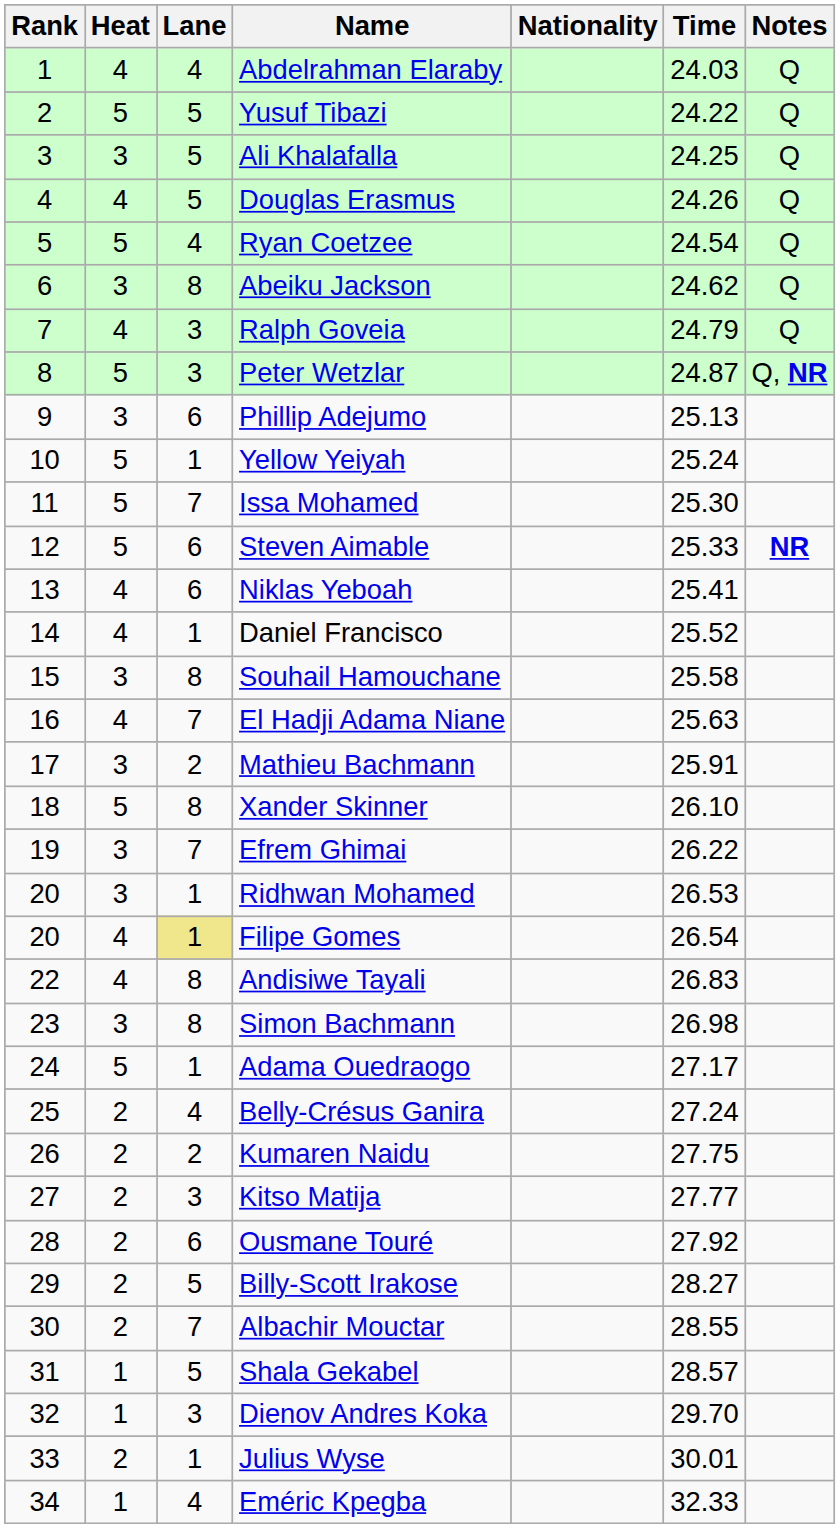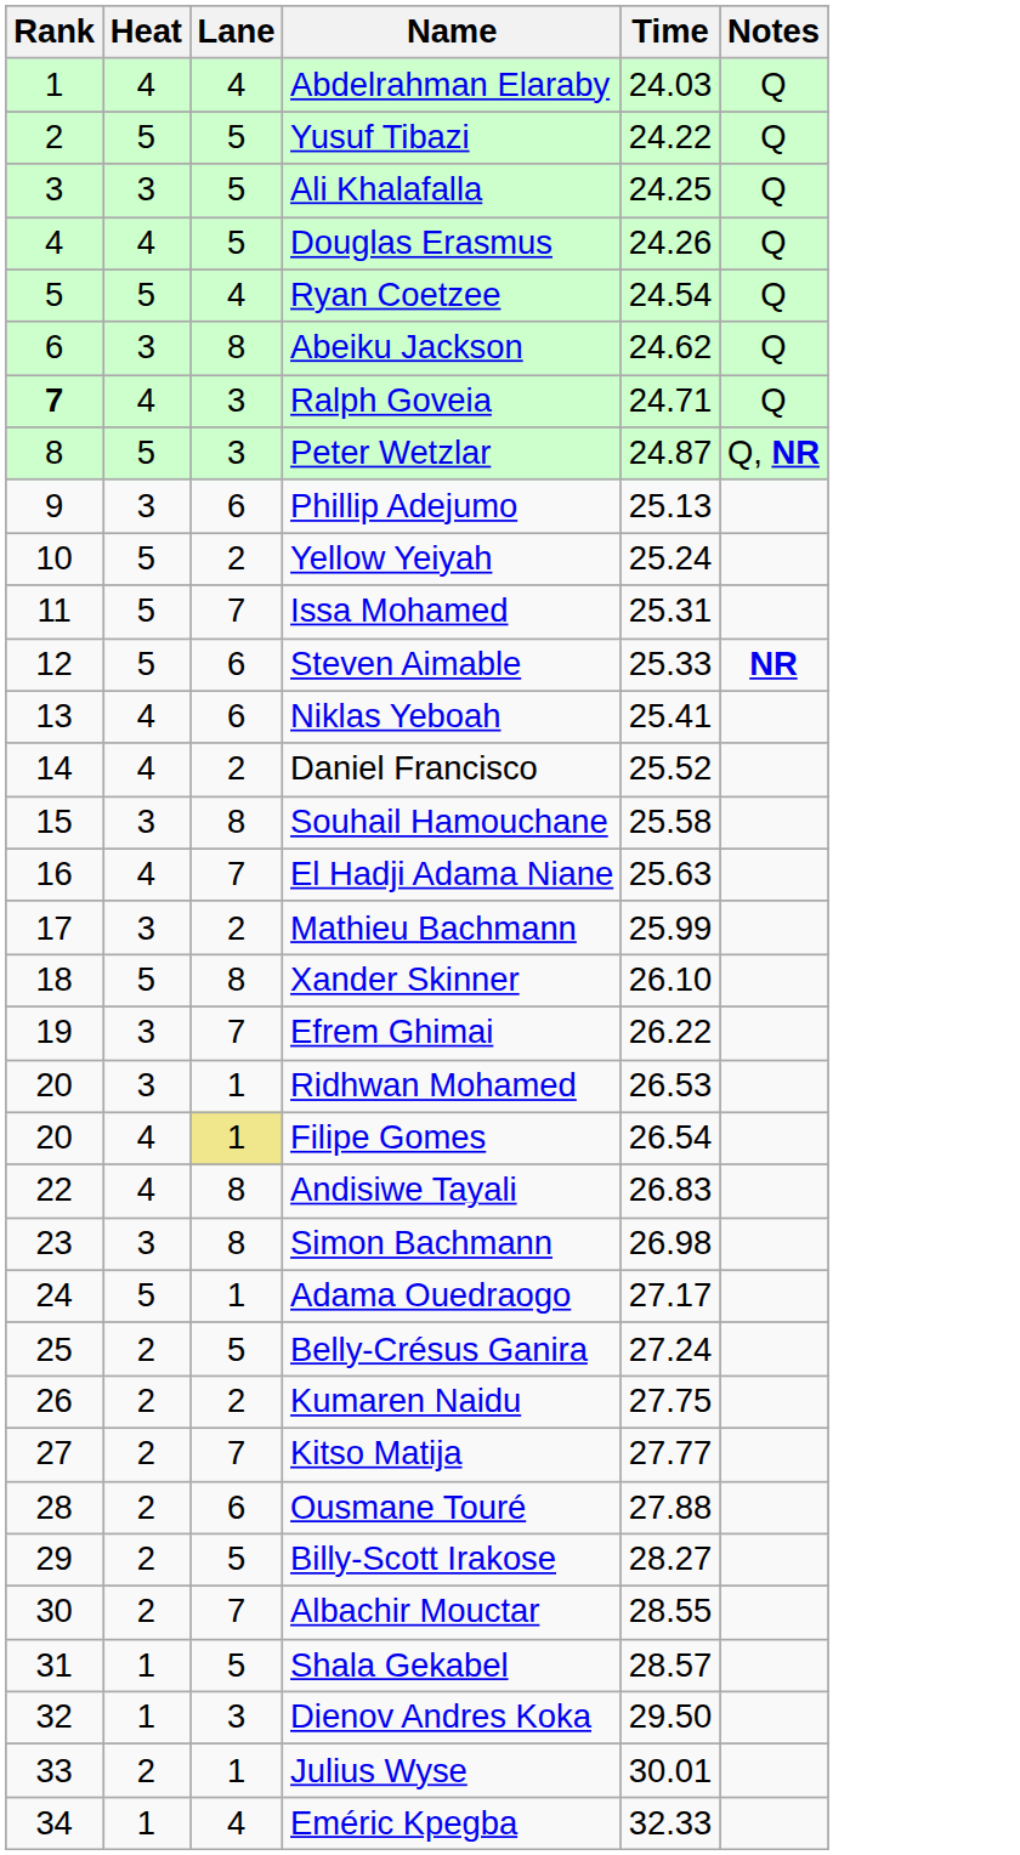 <table class="wikitable sortable" style="text-align:center">
 <tr>
 <th>Rank</th>
 <th>Heat</th>
 <th>Lane</th>
 <th>Name</th>
-<th>Nationality</th>
 <th>Time</th>
 <th>Notes</th>
 </tr>
 <tr bgcolor=ccffcc>
 <td>1</td>
 <td>4</td>
 <td>4</td>
 <td align=left><a href='#'>Abdelrahman Elaraby</a></td>
-<td align=left></td>
 <td>24.03</td>
 <td>Q</td>
 </tr>
 <tr bgcolor=ccffcc>
 <td>2</td>
 <td>5</td>
 <td>5</td>
 <td align=left><a href='#'>Yusuf Tibazi</a></td>
-<td align=left></td>
 <td>24.22</td>
 <td>Q</td>
 </tr>
 <tr bgcolor=ccffcc>
 <td>3</td>
 <td>3</td>
 <td>5</td>
 <td align=left><a href='#'>Ali Khalafalla</a></td>
-<td align=left></td>
 <td>24.25</td>
 <td>Q</td>
 </tr>
 <tr bgcolor=ccffcc>
 <td>4</td>
 <td>4</td>
 <td>5</td>
 <td align=left><a href='#'>Douglas Erasmus</a></td>
-<td align=left></td>
 <td>24.26</td>
 <td>Q</td>
 </tr>
 <tr bgcolor=ccffcc>
 <td>5</td>
 <td>5</td>
 <td>4</td>
 <td align=left><a href='#'>Ryan Coetzee</a></td>
-<td align=left></td>
 <td>24.54</td>
 <td>Q</td>
 </tr>
 <tr bgcolor=ccffcc>
 <td>6</td>
 <td>3</td>
 <td>8</td>
 <td align=left><a href='#'>Abeiku Jackson</a></td>
-<td align=left></td>
 <td>24.62</td>
 <td>Q</td>
 </tr>
 <tr bgcolor=ccffcc>
-<td>7</td>
+<td><strong>7</strong></td>
 <td>4</td>
 <td>3</td>
 <td align=left><a href='#'>Ralph Goveia</a></td>
-<td align=left></td>
-<td>24.79</td>
+<td>24.71</td>
 <td>Q</td>
 </tr>
 <tr bgcolor=ccffcc>
 <td>8</td>
 <td>5</td>
 <td>3</td>
 <td align=left><a href='#'>Peter Wetzlar</a></td>
-<td align=left></td>
 <td>24.87</td>
 <td>Q, <strong><a href='#'>NR</a></strong></td>
 </tr>
 <tr>
 <td>9</td>
 <td>3</td>
 <td>6</td>
 <td align=left><a href='#'>Phillip Adejumo</a></td>
-<td align=left></td>
 <td>25.13</td>
 <td></td>
 </tr>
 <tr>
 <td>10</td>
 <td>5</td>
-<td>1</td>
+<td>2</td>
 <td align=left><a href='#'>Yellow Yeiyah</a></td>
-<td align=left></td>
 <td>25.24</td>
 <td></td>
 </tr>
 <tr>
 <td>11</td>
 <td>5</td>
 <td>7</td>
 <td align=left><a href='#'>Issa Mohamed</a></td>
-<td align=left></td>
-<td>25.30</td>
+<td>25.31</td>
 <td></td>
 </tr>
 <tr>
 <td>12</td>
 <td>5</td>
 <td>6</td>
 <td align=left><a href='#'>Steven Aimable</a></td>
-<td align=left></td>
 <td>25.33</td>
 <td><strong><a href='#'>NR</a></strong></td>
 </tr>
 <tr>
 <td>13</td>
 <td>4</td>
 <td>6</td>
 <td align=left><a href='#'>Niklas Yeboah</a></td>
-<td align=left></td>
 <td>25.41</td>
 <td></td>
 </tr>
 <tr>
 <td>14</td>
 <td>4</td>
-<td>1</td>
+<td>2</td>
 <td align=left>Daniel Francisco</td>
-<td align=left></td>
 <td>25.52</td>
 <td></td>
 </tr>
 <tr>
 <td>15</td>
 <td>3</td>
 <td>8</td>
 <td align=left><a href='#'>Souhail Hamouchane</a></td>
-<td align=left></td>
 <td>25.58</td>
 <td></td>
 </tr>
 <tr>
 <td>16</td>
 <td>4</td>
 <td>7</td>
 <td align=left><a href='#'>El Hadji Adama Niane</a></td>
-<td align=left></td>
 <td>25.63</td>
 <td></td>
 </tr>
 <tr>
 <td>17</td>
 <td>3</td>
 <td>2</td>
 <td align=left><a href='#'>Mathieu Bachmann</a></td>
-<td align=left></td>
-<td>25.91</td>
+<td>25.99</td>
 <td></td>
 </tr>
 <tr>
 <td>18</td>
 <td>5</td>
 <td>8</td>
 <td align=left><a href='#'>Xander Skinner</a></td>
-<td align=left></td>
 <td>26.10</td>
 <td></td>
 </tr>
 <tr>
 <td>19</td>
 <td>3</td>
 <td>7</td>
 <td align=left><a href='#'>Efrem Ghimai</a></td>
-<td align=left></td>
 <td>26.22</td>
 <td></td>
 </tr>
 <tr>
 <td>20</td>
 <td>3</td>
 <td>1</td>
 <td align=left><a href='#'>Ridhwan Mohamed</a></td>
-<td align=left></td>
 <td>26.53</td>
 <td></td>
 </tr>
 <tr>
 <td>20</td>
 <td>4</td>
 <td style="background: khaki;">1</td>
 <td align=left><a href='#'>Filipe Gomes</a></td>
-<td align=left></td>
 <td>26.54</td>
 <td></td>
 </tr>
 <tr>
 <td>22</td>
 <td>4</td>
 <td>8</td>
 <td align=left><a href='#'>Andisiwe Tayali</a></td>
-<td align=left></td>
 <td>26.83</td>
 <td></td>
 </tr>
 <tr>
 <td>23</td>
 <td>3</td>
 <td>8</td>
 <td align=left><a href='#'>Simon Bachmann</a></td>
-<td align=left></td>
 <td>26.98</td>
 <td></td>
 </tr>
 <tr>
 <td>24</td>
 <td>5</td>
 <td>1</td>
 <td align=left><a href='#'>Adama Ouedraogo</a></td>
-<td align=left></td>
 <td>27.17</td>
 <td></td>
 </tr>
 <tr>
 <td>25</td>
 <td>2</td>
-<td>4</td>
+<td>5</td>
 <td align=left><a href='#'>Belly-Crésus Ganira</a></td>
-<td align=left></td>
 <td>27.24</td>
 <td></td>
 </tr>
 <tr>
 <td>26</td>
 <td>2</td>
 <td>2</td>
 <td align=left><a href='#'>Kumaren Naidu</a></td>
-<td align=left></td>
 <td>27.75</td>
 <td></td>
 </tr>
 <tr>
 <td>27</td>
 <td>2</td>
-<td>3</td>
+<td>7</td>
 <td align=left><a href='#'>Kitso Matija</a></td>
-<td align=left></td>
 <td>27.77</td>
 <td></td>
 </tr>
 <tr>
 <td>28</td>
 <td>2</td>
 <td>6</td>
 <td align=left><a href='#'>Ousmane Touré</a></td>
-<td align=left></td>
-<td>27.92</td>
+<td>27.88</td>
 <td></td>
 </tr>
 <tr>
 <td>29</td>
 <td>2</td>
 <td>5</td>
 <td align=left><a href='#'>Billy-Scott Irakose</a></td>
-<td align=left></td>
 <td>28.27</td>
 <td></td>
 </tr>
 <tr>
 <td>30</td>
 <td>2</td>
 <td>7</td>
 <td align=left><a href='#'>Albachir Mouctar</a></td>
-<td align=left></td>
 <td>28.55</td>
 <td></td>
 </tr>
 <tr>
 <td>31</td>
 <td>1</td>
 <td>5</td>
 <td align=left><a href='#'>Shala Gekabel</a></td>
-<td align=left></td>
 <td>28.57</td>
 <td></td>
 </tr>
 <tr>
 <td>32</td>
 <td>1</td>
 <td>3</td>
 <td align=left><a href='#'>Dienov Andres Koka</a></td>
-<td align=left></td>
-<td>29.70</td>
+<td>29.50</td>
 <td></td>
 </tr>
 <tr>
 <td>33</td>
 <td>2</td>
 <td>1</td>
 <td align=left><a href='#'>Julius Wyse</a></td>
-<td align=left></td>
 <td>30.01</td>
 <td></td>
 </tr>
 <tr>
 <td>34</td>
 <td>1</td>
 <td>4</td>
 <td align=left><a href='#'>Eméric Kpegba</a></td>
-<td align=left></td>
 <td>32.33</td>
 <td></td>
 </tr>
 </table>
